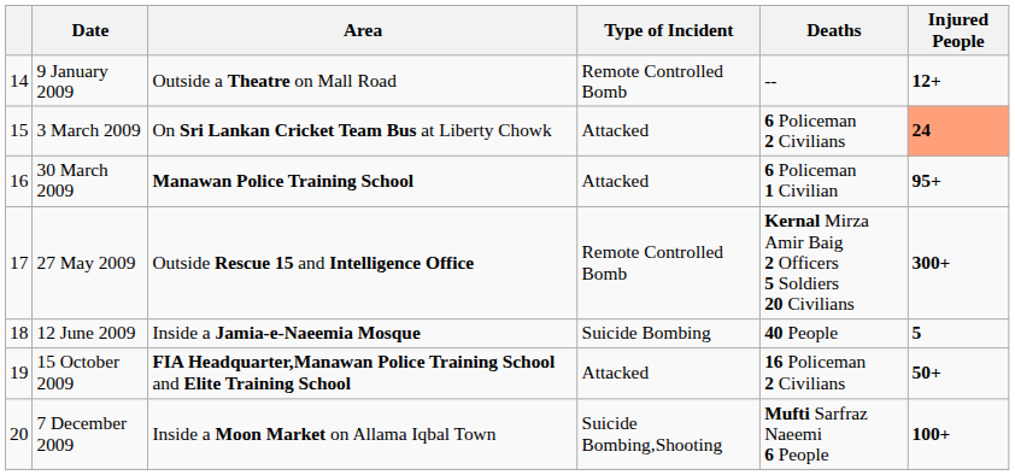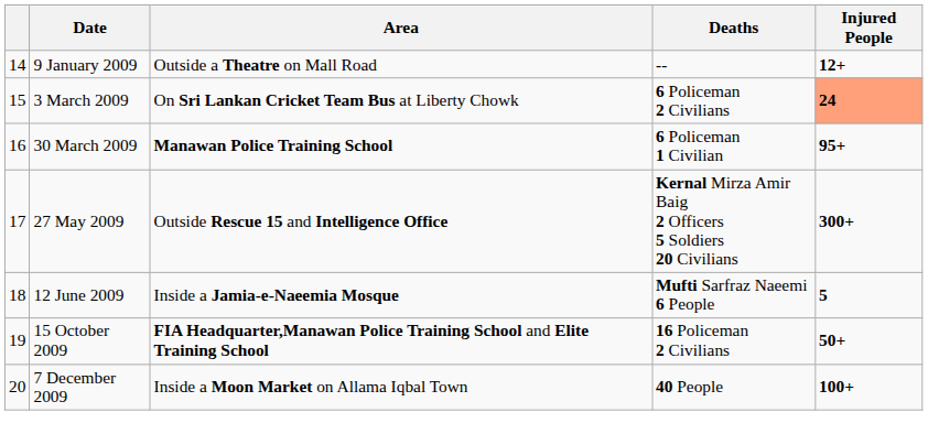 <table class="wikitable sortable">
 <tr>
 <th></th>
 <th>Date</th>
 <th>Area</th>
-<th>Type of Incident</th>
 <th>Deaths</th>
 <th>Injured People</th>
 </tr>
 <tr>
 <td>14</td>
 <td>9 January 2009 </td>
 <td>Outside a <strong>Theatre</strong> on Mall Road</td>
-<td>Remote Controlled Bomb</td>
 <td>--</td>
 <td><strong>12+</strong></td>
 </tr>
 <tr>
 <td>15</td>
 <td>3 March 2009 </td>
 <td>On <strong>Sri Lankan Cricket Team Bus</strong> at Liberty Chowk</td>
-<td>Attacked</td>
 <td><strong>6</strong> Policeman <br> <strong>2</strong> Civilians</td>
 <td style="background: lightsalmon;"><strong>24</strong></td>
 </tr>
 <tr>
 <td>16</td>
 <td>30 March 2009 </td>
 <td><strong>Manawan Police Training School</strong></td>
-<td>Attacked</td>
 <td><strong>6</strong> Policeman <br> <strong>1</strong> Civilian</td>
 <td><strong>95+</strong></td>
 </tr>
 <tr>
 <td>17</td>
 <td>27 May 2009 </td>
 <td>Outside <strong>Rescue 15</strong> and <strong>Intelligence Office</strong></td>
-<td>Remote Controlled Bomb</td>
 <td><strong>Kernal</strong> Mirza Amir Baig <br><strong>2</strong> Officers  <br><strong>5</strong> Soldiers <br><strong>20</strong> Civilians</td>
 <td><strong>300+</strong></td>
 </tr>
 <tr>
 <td>18</td>
 <td>12 June 2009 </td>
 <td>Inside a <strong>Jamia-e-Naeemia Mosque</strong></td>
-<td>Suicide Bombing</td>
-<td><strong>40</strong> People</td>
+<td><strong>Mufti</strong> Sarfraz Naeemi <br><strong>6</strong> People</td>
 <td><strong>5</strong></td>
 </tr>
 <tr>
 <td>19</td>
 <td>15 October 2009 </td>
 <td><strong>FIA Headquarter,Manawan Police Training School</strong> and <strong>Elite Training School</strong></td>
-<td>Attacked</td>
 <td><strong>16</strong> Policeman <br> <strong>2</strong> Civilians</td>
 <td><strong>50+</strong></td>
 </tr>
 <tr>
 <td>20</td>
 <td>7 December 2009 </td>
 <td>Inside a <strong>Moon Market</strong> on Allama Iqbal Town</td>
-<td>Suicide Bombing,Shooting</td>
-<td><strong>Mufti</strong> Sarfraz Naeemi <br><strong>6</strong> People</td>
+<td><strong>40</strong> People</td>
 <td><strong>100+</strong></td>
 </tr>
 </table>
